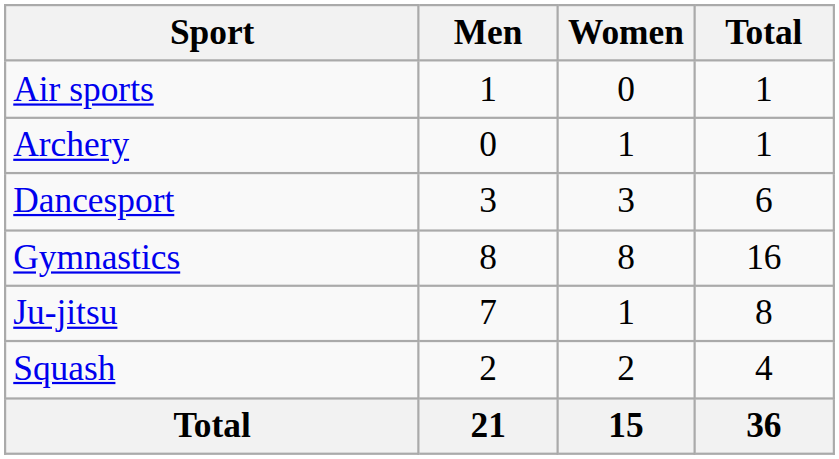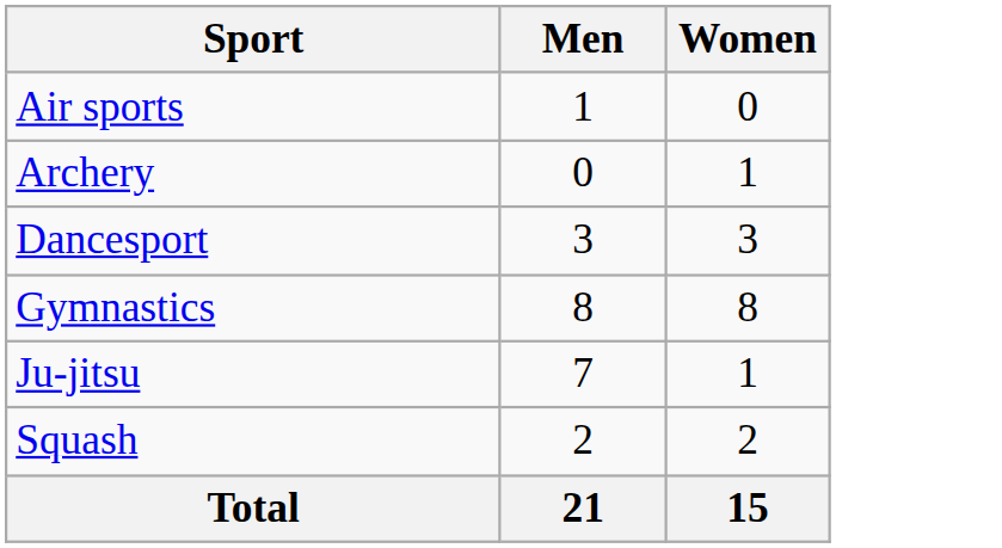 <table class="wikitable sortable" style="text-align:center;">
 <tr>
 <th width=180>Sport</th>
 <th width=55>Men</th>
 <th width=55>Women</th>
-<th width=55>Total</th>
 </tr>
 <tr>
 <td align=left><a href='#'>Air sports</a></td>
 <td>1</td>
 <td>0</td>
-<td>1</td>
 </tr>
 <tr>
 <td align=left><a href='#'>Archery</a></td>
 <td>0</td>
-<td>1</td>
 <td>1</td>
 </tr>
 <tr>
 <td align=left><a href='#'>Dancesport</a></td>
 <td>3</td>
 <td>3</td>
-<td>6</td>
 </tr>
 <tr>
 <td align=left><a href='#'>Gymnastics</a></td>
 <td>8</td>
 <td>8</td>
-<td>16</td>
 </tr>
 <tr>
 <td align=left><a href='#'>Ju-jitsu</a></td>
 <td>7</td>
 <td>1</td>
-<td>8</td>
 </tr>
 <tr>
 <td align=left><a href='#'>Squash</a></td>
 <td>2</td>
 <td>2</td>
-<td>4</td>
 </tr>
 <tr>
 <th>Total</th>
 <th>21</th>
 <th>15</th>
-<th>36</th>
 </tr>
 </table>
